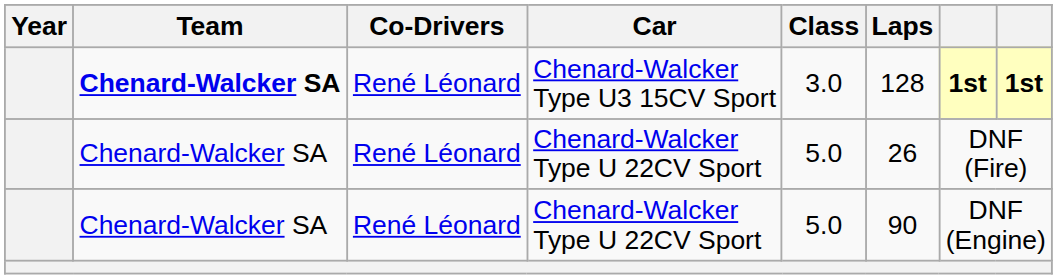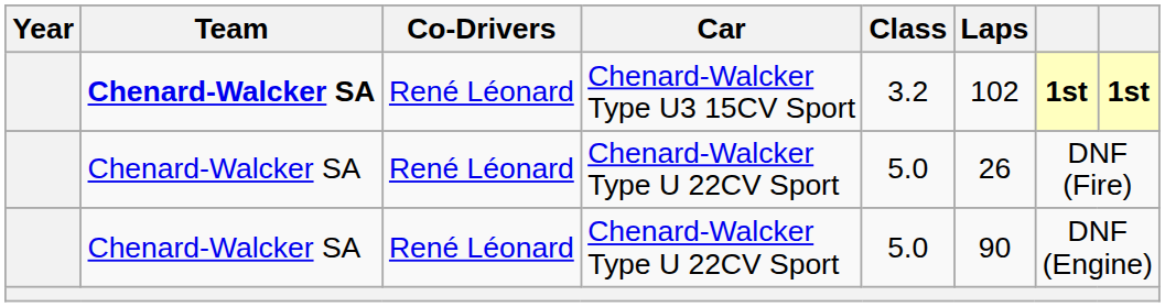 <table class="wikitable" style="text-align:center; font-size:90%">
 <tr>
 <th>Year</th>
 <th>Team</th>
 <th>Co-Drivers</th>
 <th>Car</th>
 <th>Class</th>
 <th>Laps</th>
 <th></th>
 <th></th>
 </tr>
 <tr>
 <th></th>
 <td align=left><strong> <a href='#'>Chenard-Walcker</a> SA</strong></td>
 <td align=left> <a href='#'>René Léonard</a></td>
 <td align=left><a href='#'>Chenard-Walcker</a><br>Type U3 15CV Sport</td>
-<td>3.0</td>
-<td>128</td>
+<td>3.2</td>
+<td>102</td>
 <td style="background:#ffffbf;"><strong>1st</strong></td>
 <td style="background:#ffffbf;"><strong>1st</strong></td>
 </tr>
 <tr>
 <th></th>
 <td align=left> <a href='#'>Chenard-Walcker</a> SA</td>
 <td align=left> <a href='#'>René Léonard</a></td>
 <td align=left><a href='#'>Chenard-Walcker</a><br>Type U 22CV Sport</td>
 <td>5.0</td>
 <td>26</td>
 <td colspan=2>DNF<br>(Fire)</td>
 </tr>
 <tr>
 <th></th>
 <td align=left> <a href='#'>Chenard-Walcker</a> SA</td>
 <td align=left> <a href='#'>René Léonard</a></td>
 <td align=left><a href='#'>Chenard-Walcker</a><br>Type U 22CV Sport</td>
 <td>5.0</td>
 <td>90</td>
 <td colspan=2>DNF<br>(Engine)</td>
 </tr>
 <tr>
 <th colspan="8"></th>
 </tr>
 </table>
